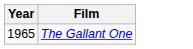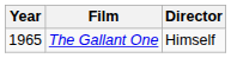 <table class="wikitable">
 <tr>
 <th>Year</th>
 <th>Film</th>
+<th>Director</th>
 </tr>
 <tr>
 <td>1965</td>
 <td><em><a href='#'>The Gallant One</a></em></td>
+<td>Himself</td>
 </tr>
 </table>
